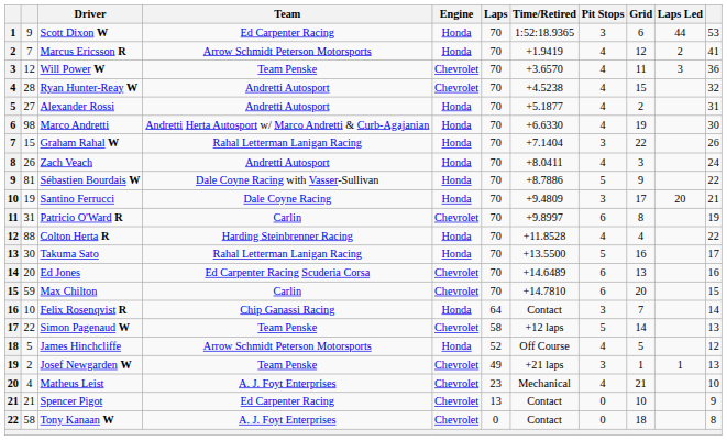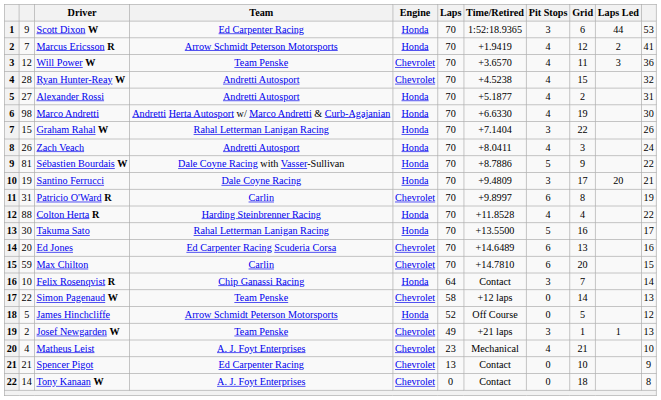 <table class="wikitable" style="text-align:center; font-size: 95%;">
 <tr>
 <th></th>
 <th></th>
 <th>Driver</th>
 <th>Team</th>
 <th>Engine</th>
 <th>Laps</th>
 <th>Time/Retired</th>
 <th>Pit Stops</th>
 <th>Grid</th>
 <th>Laps Led</th>
 <th></th>
 </tr>
 <tr>
 <th>1</th>
 <td>9</td>
 <td align="left"> <a href='#'>Scott Dixon</a> <strong><span>W</span></strong></td>
 <td><a href='#'>Ed Carpenter Racing</a></td>
 <td><a href='#'>Honda</a></td>
 <td>70</td>
 <td>1:52:18.9365</td>
 <td>3</td>
 <td>6</td>
 <td>44</td>
 <td>53</td>
 </tr>
 <tr>
 <th>2</th>
 <td>7</td>
 <td align="left"> <a href='#'>Marcus Ericsson</a> <strong><span>R</span></strong></td>
 <td><a href='#'>Arrow Schmidt Peterson Motorsports</a></td>
 <td><a href='#'>Honda</a></td>
 <td>70</td>
 <td>+1.9419</td>
 <td>4</td>
 <td>12</td>
 <td>2</td>
 <td>41</td>
 </tr>
 <tr>
 <th>3</th>
 <td>12</td>
 <td align="left"> <a href='#'>Will Power</a> <strong><span>W</span></strong></td>
 <td><a href='#'>Team Penske</a></td>
 <td><a href='#'>Chevrolet</a></td>
 <td>70</td>
 <td>+3.6570</td>
 <td>4</td>
 <td>11</td>
 <td>3</td>
 <td>36</td>
 </tr>
 <tr>
 <th>4</th>
 <td>28</td>
 <td align="left"> <a href='#'>Ryan Hunter-Reay</a> <strong><span>W</span></strong></td>
 <td><a href='#'>Andretti Autosport</a></td>
 <td><a href='#'>Chevrolet</a></td>
 <td>70</td>
 <td>+4.5238</td>
 <td>4</td>
 <td>15</td>
 <td></td>
 <td>32</td>
 </tr>
 <tr>
 <th>5</th>
 <td>27</td>
 <td align="left"> <a href='#'>Alexander Rossi</a></td>
 <td><a href='#'>Andretti Autosport</a></td>
 <td><a href='#'>Honda</a></td>
 <td>70</td>
 <td>+5.1877</td>
 <td>4</td>
 <td>2</td>
 <td></td>
 <td>31</td>
 </tr>
 <tr>
 <th>6</th>
 <td>98</td>
 <td align="left"> <a href='#'>Marco Andretti</a></td>
 <td><a href='#'>Andretti</a> <a href='#'>Herta Autosport</a> w/ <a href='#'>Marco Andretti</a> & <a href='#'>Curb-Agajanian</a></td>
 <td><a href='#'>Honda</a></td>
 <td>70</td>
 <td>+6.6330</td>
 <td>4</td>
 <td>19</td>
 <td></td>
 <td>30</td>
 </tr>
 <tr>
 <th>7</th>
 <td>15</td>
 <td align="left"> <a href='#'>Graham Rahal</a> <strong><span>W</span></strong></td>
 <td><a href='#'>Rahal Letterman Lanigan Racing</a></td>
 <td><a href='#'>Honda</a></td>
 <td>70</td>
 <td>+7.1404</td>
 <td>3</td>
 <td>22</td>
 <td></td>
 <td>26</td>
 </tr>
 <tr>
 <th>8</th>
 <td>26</td>
 <td align="left"> <a href='#'>Zach Veach</a></td>
 <td><a href='#'>Andretti Autosport</a></td>
 <td><a href='#'>Honda</a></td>
 <td>70</td>
 <td>+8.0411</td>
 <td>4</td>
 <td>3</td>
 <td></td>
 <td>24</td>
 </tr>
 <tr>
 <th>9</th>
 <td>81</td>
 <td align="left"> <a href='#'>Sébastien Bourdais</a> <strong><span>W</span></strong></td>
 <td><a href='#'>Dale Coyne Racing</a> with <a href='#'>Vasser</a>-Sullivan</td>
 <td><a href='#'>Honda</a></td>
 <td>70</td>
 <td>+8.7886</td>
 <td>5</td>
 <td>9</td>
 <td></td>
 <td>22</td>
 </tr>
 <tr>
 <th>10</th>
 <td>19</td>
 <td align="left"> <a href='#'>Santino Ferrucci</a></td>
 <td><a href='#'>Dale Coyne Racing</a></td>
 <td><a href='#'>Honda</a></td>
 <td>70</td>
 <td>+9.4809</td>
 <td>3</td>
 <td>17</td>
 <td>20</td>
 <td>21</td>
 </tr>
 <tr>
 <th>11</th>
 <td>31</td>
 <td align="left"> <a href='#'>Patricio O'Ward</a> <strong><span>R</span></strong></td>
 <td><a href='#'>Carlin</a></td>
 <td><a href='#'>Chevrolet</a></td>
 <td>70</td>
 <td>+9.8997</td>
 <td>6</td>
 <td>8</td>
 <td></td>
 <td>19</td>
 </tr>
 <tr>
 <th>12</th>
 <td>88</td>
 <td align="left"> <a href='#'>Colton Herta</a> <strong><span>R</span></strong></td>
 <td><a href='#'>Harding Steinbrenner Racing</a></td>
 <td><a href='#'>Honda</a></td>
 <td>70</td>
 <td>+11.8528</td>
 <td>4</td>
 <td>4</td>
 <td></td>
 <td>22</td>
 </tr>
 <tr>
 <th>13</th>
 <td>30</td>
 <td align="left"> <a href='#'>Takuma Sato</a></td>
 <td><a href='#'>Rahal Letterman Lanigan Racing</a></td>
 <td><a href='#'>Honda</a></td>
 <td>70</td>
 <td>+13.5500</td>
 <td>5</td>
 <td>16</td>
 <td></td>
 <td>17</td>
 </tr>
 <tr>
 <th>14</th>
 <td>20</td>
 <td align="left"> <a href='#'>Ed Jones</a></td>
 <td><a href='#'>Ed Carpenter Racing</a> <a href='#'>Scuderia Corsa</a></td>
 <td><a href='#'>Chevrolet</a></td>
 <td>70</td>
 <td>+14.6489</td>
 <td>6</td>
 <td>13</td>
 <td></td>
 <td>16</td>
 </tr>
 <tr>
 <th>15</th>
 <td>59</td>
 <td align="left"> <a href='#'>Max Chilton</a></td>
 <td><a href='#'>Carlin</a></td>
 <td><a href='#'>Chevrolet</a></td>
 <td>70</td>
 <td>+14.7810</td>
 <td>6</td>
 <td>20</td>
 <td></td>
 <td>15</td>
 </tr>
 <tr>
 <th>16</th>
 <td>10</td>
 <td align="left"> <a href='#'>Felix Rosenqvist</a> <strong><span>R</span></strong></td>
 <td><a href='#'>Chip Ganassi Racing</a></td>
 <td><a href='#'>Honda</a></td>
 <td>64</td>
 <td>Contact</td>
 <td>3</td>
 <td>7</td>
 <td></td>
 <td>14</td>
 </tr>
 <tr>
 <th>17</th>
 <td>22</td>
 <td align="left"> <a href='#'>Simon Pagenaud</a> <strong><span>W</span></strong></td>
 <td><a href='#'>Team Penske</a></td>
 <td><a href='#'>Chevrolet</a></td>
 <td>58</td>
 <td>+12 laps</td>
-<td>5</td>
+<td>0</td>
 <td>14</td>
 <td></td>
 <td>13</td>
 </tr>
 <tr>
 <th>18</th>
 <td>5</td>
 <td align="left"> <a href='#'>James Hinchcliffe</a></td>
 <td><a href='#'>Arrow Schmidt Peterson Motorsports</a></td>
 <td><a href='#'>Honda</a></td>
 <td>52</td>
 <td>Off Course</td>
-<td>4</td>
+<td>0</td>
 <td>5</td>
 <td></td>
 <td>12</td>
 </tr>
 <tr>
 <th>19</th>
 <td>2</td>
 <td align="left"> <a href='#'>Josef Newgarden</a> <strong><span>W</span></strong></td>
 <td><a href='#'>Team Penske</a></td>
 <td><a href='#'>Chevrolet</a></td>
 <td>49</td>
 <td>+21 laps</td>
 <td>3</td>
 <td>1</td>
 <td>1</td>
 <td>13</td>
 </tr>
 <tr>
 <th>20</th>
 <td>4</td>
 <td align="left"> <a href='#'>Matheus Leist</a></td>
 <td><a href='#'>A. J. Foyt Enterprises</a></td>
 <td><a href='#'>Chevrolet</a></td>
 <td>23</td>
 <td>Mechanical</td>
 <td>4</td>
 <td>21</td>
 <td></td>
 <td>10</td>
 </tr>
 <tr>
 <th>21</th>
 <td>21</td>
 <td align="left"> <a href='#'>Spencer Pigot</a></td>
 <td><a href='#'>Ed Carpenter Racing</a></td>
 <td><a href='#'>Chevrolet</a></td>
 <td>13</td>
 <td>Contact</td>
 <td>0</td>
 <td>10</td>
 <td></td>
 <td>9</td>
 </tr>
 <tr>
 <th>22</th>
-<td>58</td>
+<td>14</td>
 <td align="left"> <a href='#'>Tony Kanaan</a> <strong><span>W</span></strong></td>
 <td><a href='#'>A. J. Foyt Enterprises</a></td>
 <td><a href='#'>Chevrolet</a></td>
 <td>0</td>
 <td>Contact</td>
 <td>0</td>
 <td>18</td>
 <td></td>
 <td>8</td>
 </tr>
 <tr>
 <th colspan="11"></th>
 </tr>
 </table>
